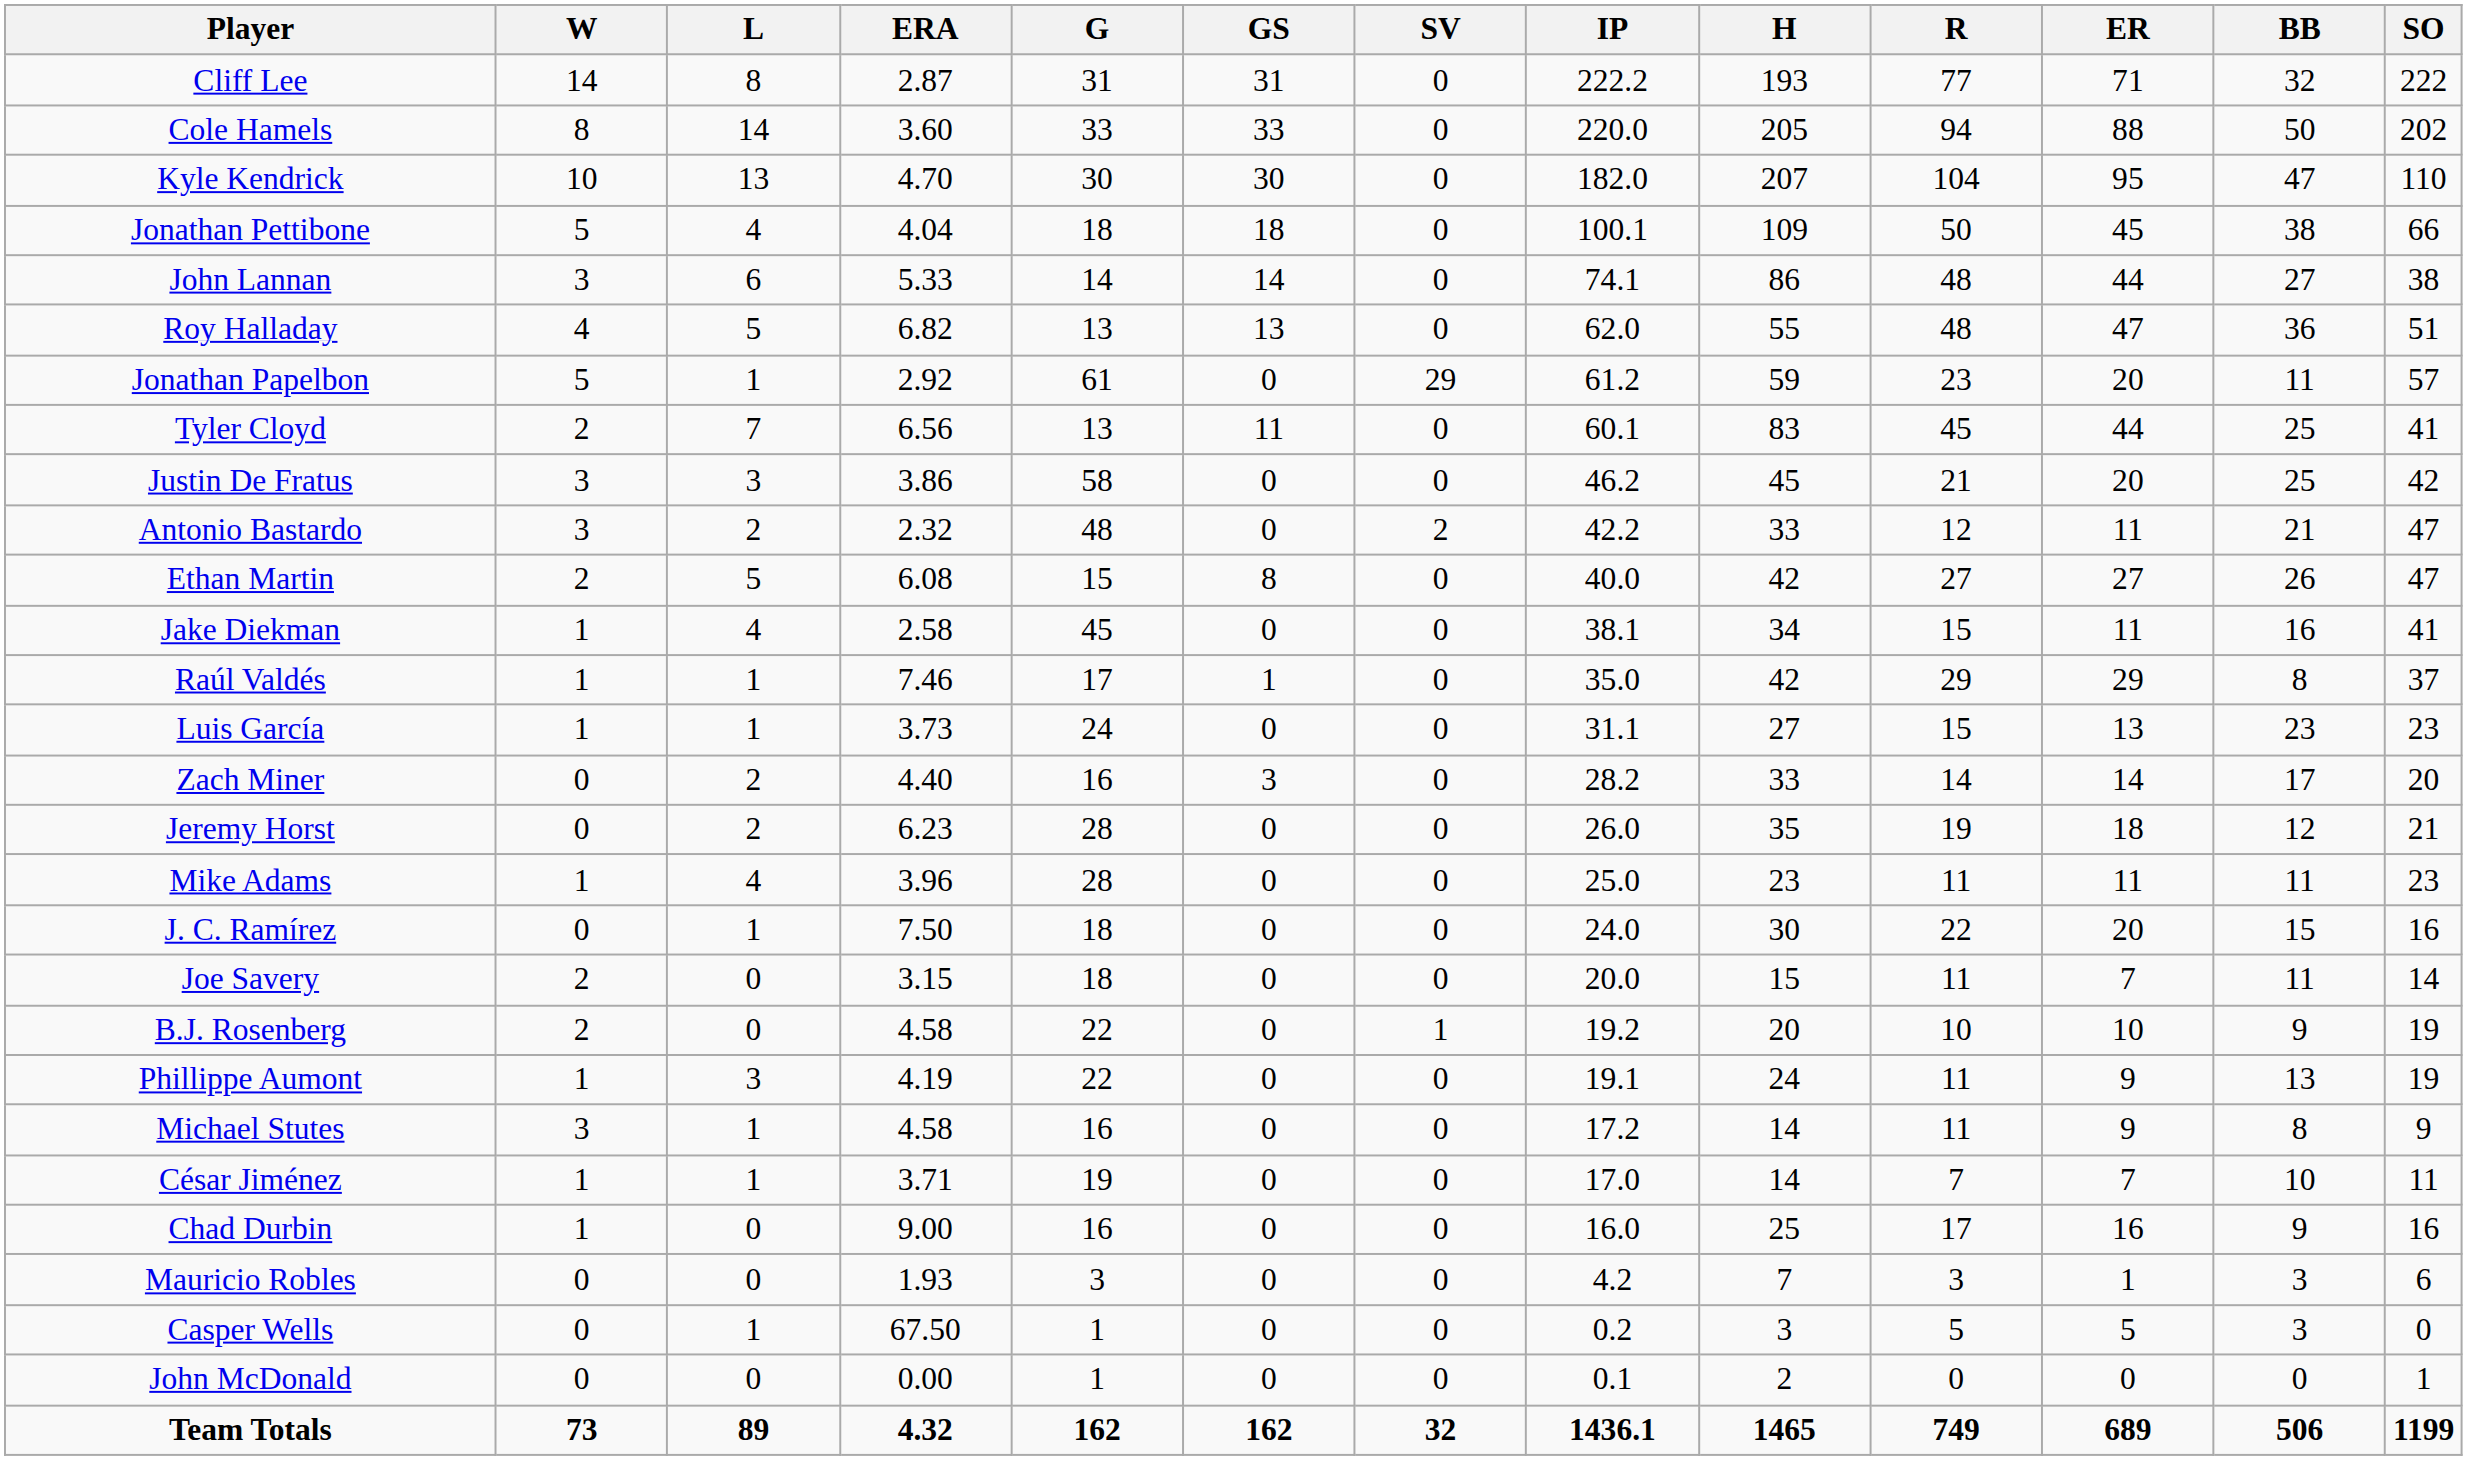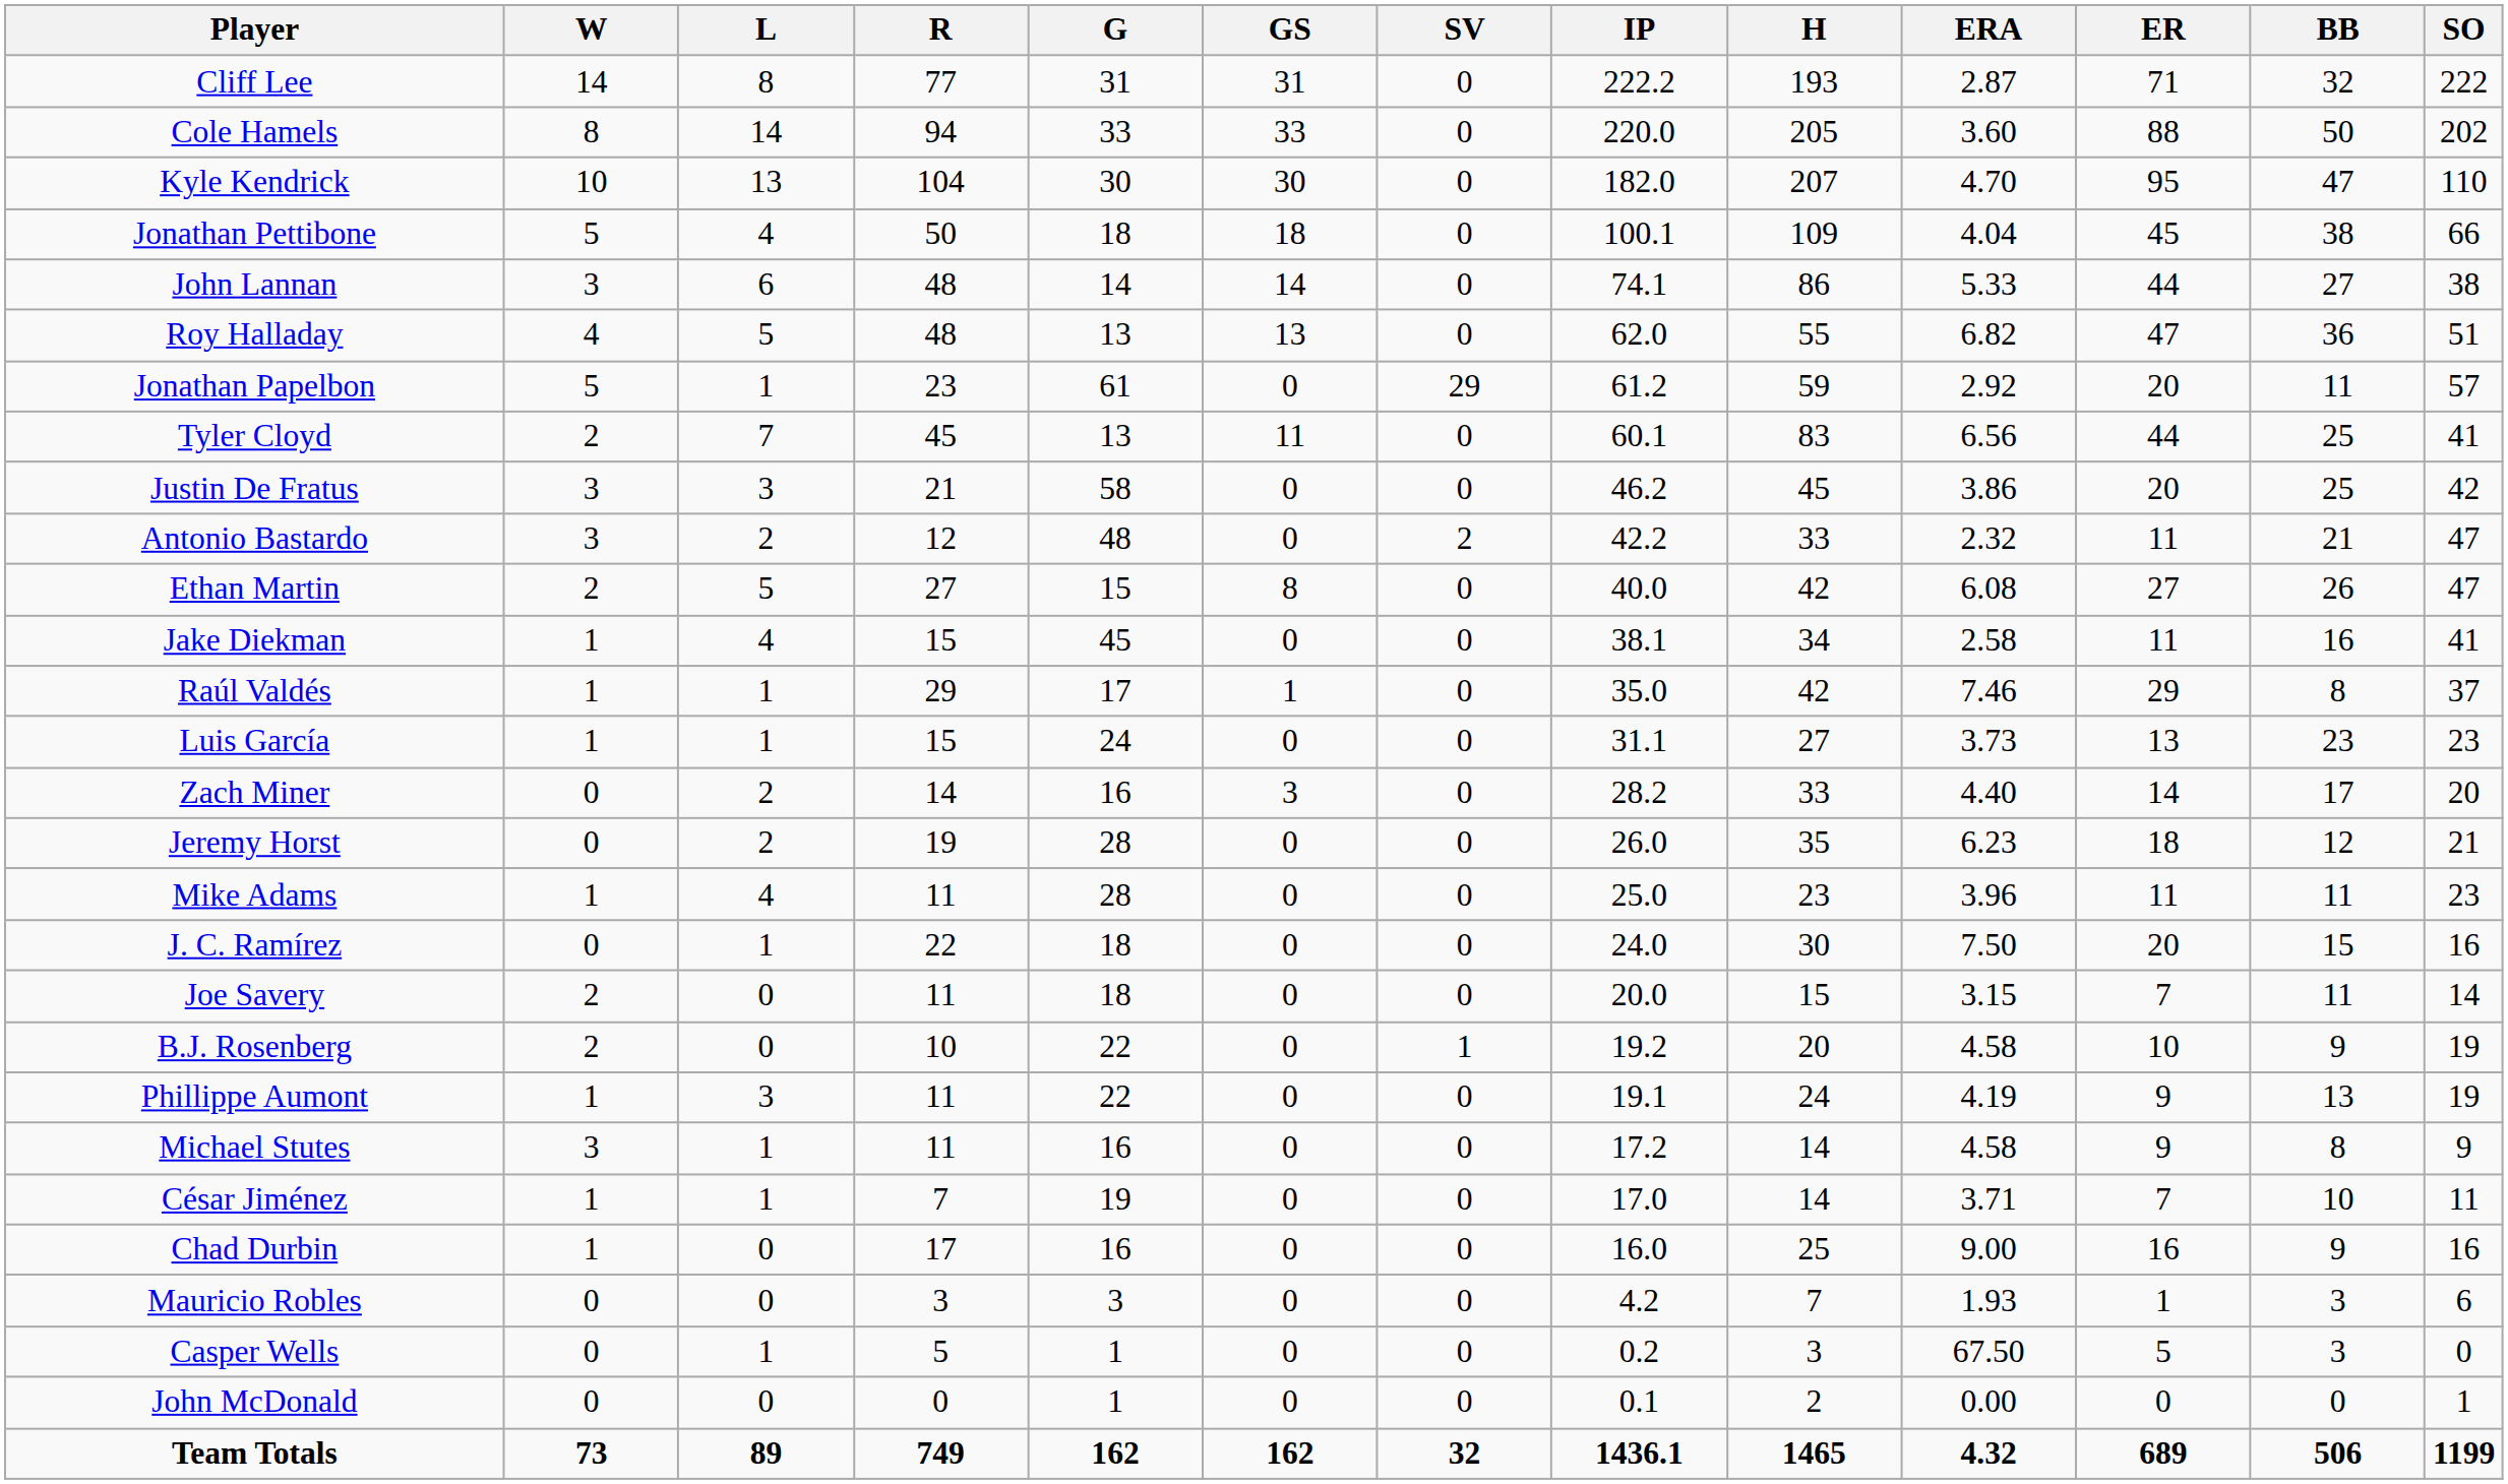 <table class=wikitable style="text-align:center">
 <tr>
 <th bgcolor=#DDDDFF; width="20%">Player</th>
 <th bgcolor=#DDDDFF; width="7%">W</th>
 <th bgcolor=#DDDDFF; width="7%">L</th>
-<th bgcolor=#DDDDFF; width="7%">ERA</th>
+<th bgcolor=#DDDDFF; width="7%">R</th>
 <th bgcolor=#DDDDFF; width="7%">G</th>
 <th bgcolor=#DDDDFF; width="7%">GS</th>
 <th bgcolor=#DDDDFF; width="7%">SV</th>
 <th bgcolor=#DDDDFF; width="7%">IP</th>
 <th bgcolor=#DDDDFF; width="7%">H</th>
-<th bgcolor=#DDDDFF; width="7%">R</th>
+<th bgcolor=#DDDDFF; width="7%">ERA</th>
 <th bgcolor=#DDDDFF; width="7%">ER</th>
 <th bgcolor=#DDDDFF; width="7%">BB</th>
 <th bgcolor=#DDDDFF; width="7%">SO</th>
 </tr>
 <tr>
 <td><a href='#'>Cliff Lee</a></td>
 <td>14</td>
 <td>8</td>
-<td>2.87</td>
+<td>77</td>
 <td>31</td>
 <td>31</td>
 <td>0</td>
 <td>222.2</td>
 <td>193</td>
-<td>77</td>
+<td>2.87</td>
 <td>71</td>
 <td>32</td>
 <td>222</td>
 </tr>
 <tr>
 <td><a href='#'>Cole Hamels</a></td>
 <td>8</td>
 <td>14</td>
-<td>3.60</td>
+<td>94</td>
 <td>33</td>
 <td>33</td>
 <td>0</td>
 <td>220.0</td>
 <td>205</td>
-<td>94</td>
+<td>3.60</td>
 <td>88</td>
 <td>50</td>
 <td>202</td>
 </tr>
 <tr>
 <td><a href='#'>Kyle Kendrick</a></td>
 <td>10</td>
 <td>13</td>
-<td>4.70</td>
+<td>104</td>
 <td>30</td>
 <td>30</td>
 <td>0</td>
 <td>182.0</td>
 <td>207</td>
-<td>104</td>
+<td>4.70</td>
 <td>95</td>
 <td>47</td>
 <td>110</td>
 </tr>
 <tr>
 <td><a href='#'>Jonathan Pettibone</a></td>
 <td>5</td>
 <td>4</td>
-<td>4.04</td>
+<td>50</td>
 <td>18</td>
 <td>18</td>
 <td>0</td>
 <td>100.1</td>
 <td>109</td>
-<td>50</td>
+<td>4.04</td>
 <td>45</td>
 <td>38</td>
 <td>66</td>
 </tr>
 <tr>
 <td><a href='#'>John Lannan</a></td>
 <td>3</td>
 <td>6</td>
-<td>5.33</td>
+<td>48</td>
 <td>14</td>
 <td>14</td>
 <td>0</td>
 <td>74.1</td>
 <td>86</td>
-<td>48</td>
+<td>5.33</td>
 <td>44</td>
 <td>27</td>
 <td>38</td>
 </tr>
 <tr>
 <td><a href='#'>Roy Halladay</a></td>
 <td>4</td>
 <td>5</td>
-<td>6.82</td>
+<td>48</td>
 <td>13</td>
 <td>13</td>
 <td>0</td>
 <td>62.0</td>
 <td>55</td>
-<td>48</td>
+<td>6.82</td>
 <td>47</td>
 <td>36</td>
 <td>51</td>
 </tr>
 <tr>
 <td><a href='#'>Jonathan Papelbon</a></td>
 <td>5</td>
 <td>1</td>
-<td>2.92</td>
+<td>23</td>
 <td>61</td>
 <td>0</td>
 <td>29</td>
 <td>61.2</td>
 <td>59</td>
-<td>23</td>
+<td>2.92</td>
 <td>20</td>
 <td>11</td>
 <td>57</td>
 </tr>
 <tr>
 <td><a href='#'>Tyler Cloyd</a></td>
 <td>2</td>
 <td>7</td>
-<td>6.56</td>
+<td>45</td>
 <td>13</td>
 <td>11</td>
 <td>0</td>
 <td>60.1</td>
 <td>83</td>
-<td>45</td>
+<td>6.56</td>
 <td>44</td>
 <td>25</td>
 <td>41</td>
 </tr>
 <tr>
 <td><a href='#'>Justin De Fratus</a></td>
 <td>3</td>
 <td>3</td>
-<td>3.86</td>
+<td>21</td>
 <td>58</td>
 <td>0</td>
 <td>0</td>
 <td>46.2</td>
 <td>45</td>
-<td>21</td>
+<td>3.86</td>
 <td>20</td>
 <td>25</td>
 <td>42</td>
 </tr>
 <tr>
 <td><a href='#'>Antonio Bastardo</a></td>
 <td>3</td>
 <td>2</td>
-<td>2.32</td>
+<td>12</td>
 <td>48</td>
 <td>0</td>
 <td>2</td>
 <td>42.2</td>
 <td>33</td>
-<td>12</td>
+<td>2.32</td>
 <td>11</td>
 <td>21</td>
 <td>47</td>
 </tr>
 <tr>
 <td><a href='#'>Ethan Martin</a></td>
 <td>2</td>
 <td>5</td>
-<td>6.08</td>
+<td>27</td>
 <td>15</td>
 <td>8</td>
 <td>0</td>
 <td>40.0</td>
 <td>42</td>
-<td>27</td>
+<td>6.08</td>
 <td>27</td>
 <td>26</td>
 <td>47</td>
 </tr>
 <tr>
 <td><a href='#'>Jake Diekman</a></td>
 <td>1</td>
 <td>4</td>
-<td>2.58</td>
+<td>15</td>
 <td>45</td>
 <td>0</td>
 <td>0</td>
 <td>38.1</td>
 <td>34</td>
-<td>15</td>
+<td>2.58</td>
 <td>11</td>
 <td>16</td>
 <td>41</td>
 </tr>
 <tr>
 <td><a href='#'>Raúl Valdés</a></td>
 <td>1</td>
 <td>1</td>
-<td>7.46</td>
+<td>29</td>
 <td>17</td>
 <td>1</td>
 <td>0</td>
 <td>35.0</td>
 <td>42</td>
-<td>29</td>
+<td>7.46</td>
 <td>29</td>
 <td>8</td>
 <td>37</td>
 </tr>
 <tr>
 <td><a href='#'>Luis García</a></td>
 <td>1</td>
 <td>1</td>
-<td>3.73</td>
+<td>15</td>
 <td>24</td>
 <td>0</td>
 <td>0</td>
 <td>31.1</td>
 <td>27</td>
-<td>15</td>
+<td>3.73</td>
 <td>13</td>
 <td>23</td>
 <td>23</td>
 </tr>
 <tr>
 <td><a href='#'>Zach Miner</a></td>
 <td>0</td>
 <td>2</td>
-<td>4.40</td>
+<td>14</td>
 <td>16</td>
 <td>3</td>
 <td>0</td>
 <td>28.2</td>
 <td>33</td>
-<td>14</td>
+<td>4.40</td>
 <td>14</td>
 <td>17</td>
 <td>20</td>
 </tr>
 <tr>
 <td><a href='#'>Jeremy Horst</a></td>
 <td>0</td>
 <td>2</td>
-<td>6.23</td>
+<td>19</td>
 <td>28</td>
 <td>0</td>
 <td>0</td>
 <td>26.0</td>
 <td>35</td>
-<td>19</td>
+<td>6.23</td>
 <td>18</td>
 <td>12</td>
 <td>21</td>
 </tr>
 <tr>
 <td><a href='#'>Mike Adams</a></td>
 <td>1</td>
 <td>4</td>
-<td>3.96</td>
+<td>11</td>
 <td>28</td>
 <td>0</td>
 <td>0</td>
 <td>25.0</td>
 <td>23</td>
-<td>11</td>
+<td>3.96</td>
 <td>11</td>
 <td>11</td>
 <td>23</td>
 </tr>
 <tr>
 <td><a href='#'>J. C. Ramírez</a></td>
 <td>0</td>
 <td>1</td>
-<td>7.50</td>
+<td>22</td>
 <td>18</td>
 <td>0</td>
 <td>0</td>
 <td>24.0</td>
 <td>30</td>
-<td>22</td>
+<td>7.50</td>
 <td>20</td>
 <td>15</td>
 <td>16</td>
 </tr>
 <tr>
 <td><a href='#'>Joe Savery</a></td>
 <td>2</td>
 <td>0</td>
-<td>3.15</td>
+<td>11</td>
 <td>18</td>
 <td>0</td>
 <td>0</td>
 <td>20.0</td>
 <td>15</td>
-<td>11</td>
+<td>3.15</td>
 <td>7</td>
 <td>11</td>
 <td>14</td>
 </tr>
 <tr>
 <td><a href='#'>B.J. Rosenberg</a></td>
 <td>2</td>
 <td>0</td>
-<td>4.58</td>
+<td>10</td>
 <td>22</td>
 <td>0</td>
 <td>1</td>
 <td>19.2</td>
 <td>20</td>
-<td>10</td>
+<td>4.58</td>
 <td>10</td>
 <td>9</td>
 <td>19</td>
 </tr>
 <tr>
 <td><a href='#'>Phillippe Aumont</a></td>
 <td>1</td>
 <td>3</td>
-<td>4.19</td>
+<td>11</td>
 <td>22</td>
 <td>0</td>
 <td>0</td>
 <td>19.1</td>
 <td>24</td>
-<td>11</td>
+<td>4.19</td>
 <td>9</td>
 <td>13</td>
 <td>19</td>
 </tr>
 <tr>
 <td><a href='#'>Michael Stutes</a></td>
 <td>3</td>
 <td>1</td>
-<td>4.58</td>
+<td>11</td>
 <td>16</td>
 <td>0</td>
 <td>0</td>
 <td>17.2</td>
 <td>14</td>
-<td>11</td>
+<td>4.58</td>
 <td>9</td>
 <td>8</td>
 <td>9</td>
 </tr>
 <tr>
 <td><a href='#'>César Jiménez</a></td>
 <td>1</td>
 <td>1</td>
-<td>3.71</td>
+<td>7</td>
 <td>19</td>
 <td>0</td>
 <td>0</td>
 <td>17.0</td>
 <td>14</td>
-<td>7</td>
+<td>3.71</td>
 <td>7</td>
 <td>10</td>
 <td>11</td>
 </tr>
 <tr>
 <td><a href='#'>Chad Durbin</a></td>
 <td>1</td>
 <td>0</td>
-<td>9.00</td>
+<td>17</td>
 <td>16</td>
 <td>0</td>
 <td>0</td>
 <td>16.0</td>
 <td>25</td>
-<td>17</td>
+<td>9.00</td>
 <td>16</td>
 <td>9</td>
 <td>16</td>
 </tr>
 <tr>
 <td><a href='#'>Mauricio Robles</a></td>
 <td>0</td>
 <td>0</td>
-<td>1.93</td>
+<td>3</td>
 <td>3</td>
 <td>0</td>
 <td>0</td>
 <td>4.2</td>
 <td>7</td>
-<td>3</td>
+<td>1.93</td>
 <td>1</td>
 <td>3</td>
 <td>6</td>
 </tr>
 <tr>
 <td><a href='#'>Casper Wells</a></td>
 <td>0</td>
 <td>1</td>
-<td>67.50</td>
+<td>5</td>
 <td>1</td>
 <td>0</td>
 <td>0</td>
 <td>0.2</td>
 <td>3</td>
-<td>5</td>
+<td>67.50</td>
 <td>5</td>
 <td>3</td>
 <td>0</td>
 </tr>
 <tr>
 <td><a href='#'>John McDonald</a></td>
 <td>0</td>
 <td>0</td>
-<td>0.00</td>
+<td>0</td>
 <td>1</td>
 <td>0</td>
 <td>0</td>
 <td>0.1</td>
 <td>2</td>
-<td>0</td>
+<td>0.00</td>
 <td>0</td>
 <td>0</td>
 <td>1</td>
 </tr>
 <tr>
 <td><strong>Team Totals</strong></td>
 <td><strong>73</strong></td>
 <td><strong>89</strong></td>
-<td><strong>4.32</strong></td>
+<td><strong>749</strong></td>
 <td><strong>162</strong></td>
 <td><strong>162</strong></td>
 <td><strong>32</strong></td>
 <td><strong>1436.1</strong></td>
 <td><strong>1465</strong></td>
-<td><strong>749</strong></td>
+<td><strong>4.32</strong></td>
 <td><strong>689</strong></td>
 <td><strong>506</strong></td>
 <td><strong>1199</strong></td>
 </tr>
 </table>
